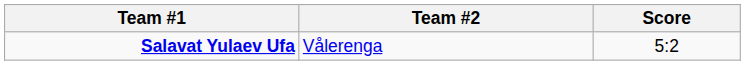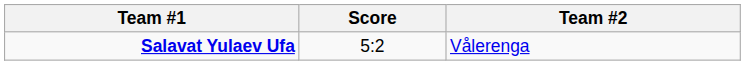 <table class="wikitable" style="text-align: center;">
 <tr>
 <th width=22%>Team #1</th>
+<th width=11%>Score</th>
 <th width=22%>Team #2</th>
-<th width=11%>Score</th>
 </tr>
 <tr>
 <td style="text-align: right;"><strong><a href='#'>Salavat Yulaev Ufa</a></strong> </td>
+<td>5:2</td>
 <td style="text-align: left;"> <a href='#'>Vålerenga</a></td>
-<td>5:2</td>
 </tr>
 </table>
